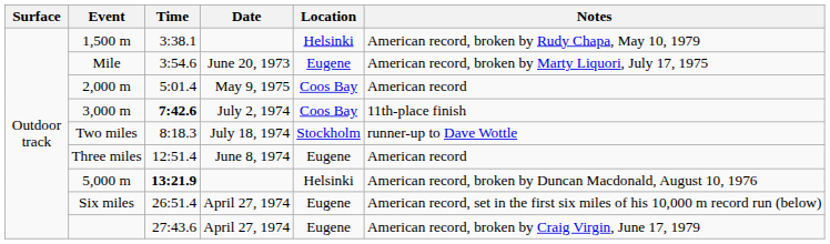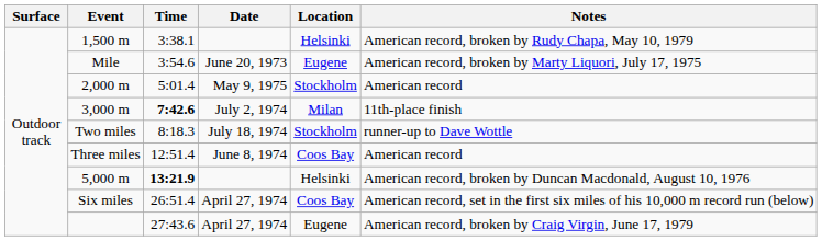 <table class="wikitable">
 <tr>
 <th>Surface</th>
 <th>Event</th>
 <th>Time</th>
 <th>Date</th>
 <th>Location</th>
 <th>Notes</th>
 </tr>
 <tr>
 <td rowspan=9 align=center> Outdoor <br>track</td>
 <td align=center>1,500 m</td>
 <td align=right>3:38.1</td>
 <td align=right></td>
 <td align=center><a href='#'>Helsinki</a></td>
 <td>American record, broken by <a href='#'>Rudy Chapa</a>, May 10, 1979</td>
 </tr>
 <tr>
 <td align=center>Mile</td>
 <td align=right>3:54.6</td>
 <td align=right>June 20, 1973</td>
 <td align=center><a href='#'>Eugene</a></td>
 <td>American record, broken by <a href='#'>Marty Liquori</a>, July 17, 1975</td>
 </tr>
 <tr>
 <td align=center>2,000 m</td>
 <td align=right>5:01.4</td>
 <td align=right>May 9, 1975</td>
-<td align=center><a href='#'>Coos Bay</a></td>
+<td align=center><a href='#'>Stockholm</a></td>
 <td>American record</td>
 </tr>
 <tr>
 <td align=center>3,000 m</td>
 <td align=right><strong>7:42.6</strong></td>
 <td align=right>July 2, 1974</td>
-<td align=center><a href='#'>Coos Bay</a></td>
+<td align=center><a href='#'>Milan</a></td>
 <td>11th-place finish</td>
 </tr>
 <tr>
 <td align=center>Two miles</td>
 <td align=right>8:18.3</td>
 <td align=right>July 18, 1974</td>
 <td align=center><a href='#'>Stockholm</a></td>
 <td>runner-up to <a href='#'>Dave Wottle</a></td>
 </tr>
 <tr>
 <td align=center>Three miles</td>
 <td align=right>12:51.4</td>
 <td align=right>June 8, 1974</td>
-<td align=center>Eugene</td>
+<td align=center><a href='#'>Coos Bay</a></td>
 <td>American record</td>
 </tr>
 <tr>
 <td align=center>5,000 m</td>
 <td align=right><strong>13:21.9</strong></td>
 <td align=right></td>
 <td align=center>Helsinki</td>
 <td>American record, broken by Duncan Macdonald, August 10, 1976</td>
 </tr>
 <tr>
 <td align=center>Six miles</td>
 <td align=right>26:51.4</td>
 <td align=right>April 27, 1974</td>
-<td align=center>Eugene</td>
+<td align=center><a href='#'>Coos Bay</a></td>
 <td>American record, set in the first six miles of his 10,000 m record run (below)</td>
 </tr>
 <tr>
 <td align=center></td>
 <td align=right> 27:43.6</td>
 <td align=right>April 27, 1974</td>
 <td align=center>Eugene</td>
 <td>American record, broken by <a href='#'>Craig Virgin</a>, June 17, 1979</td>
 </tr>
 </table>
